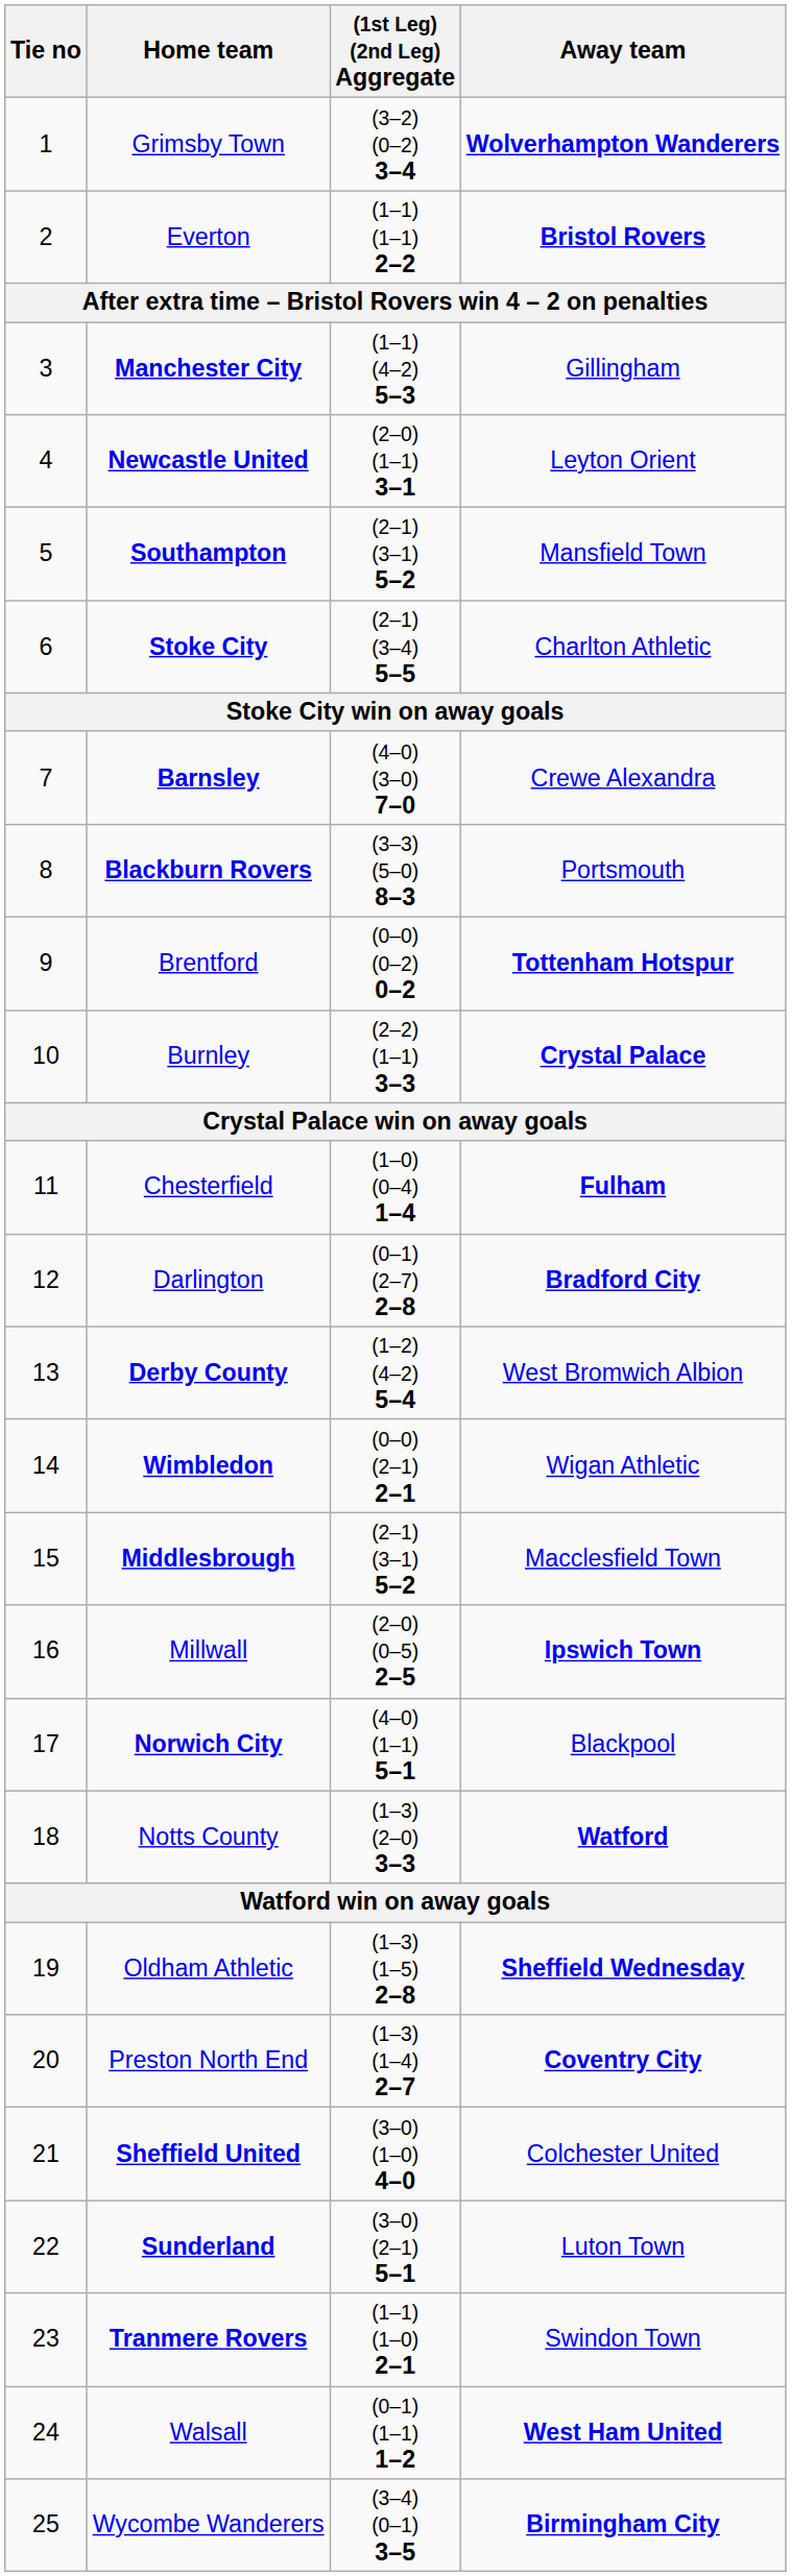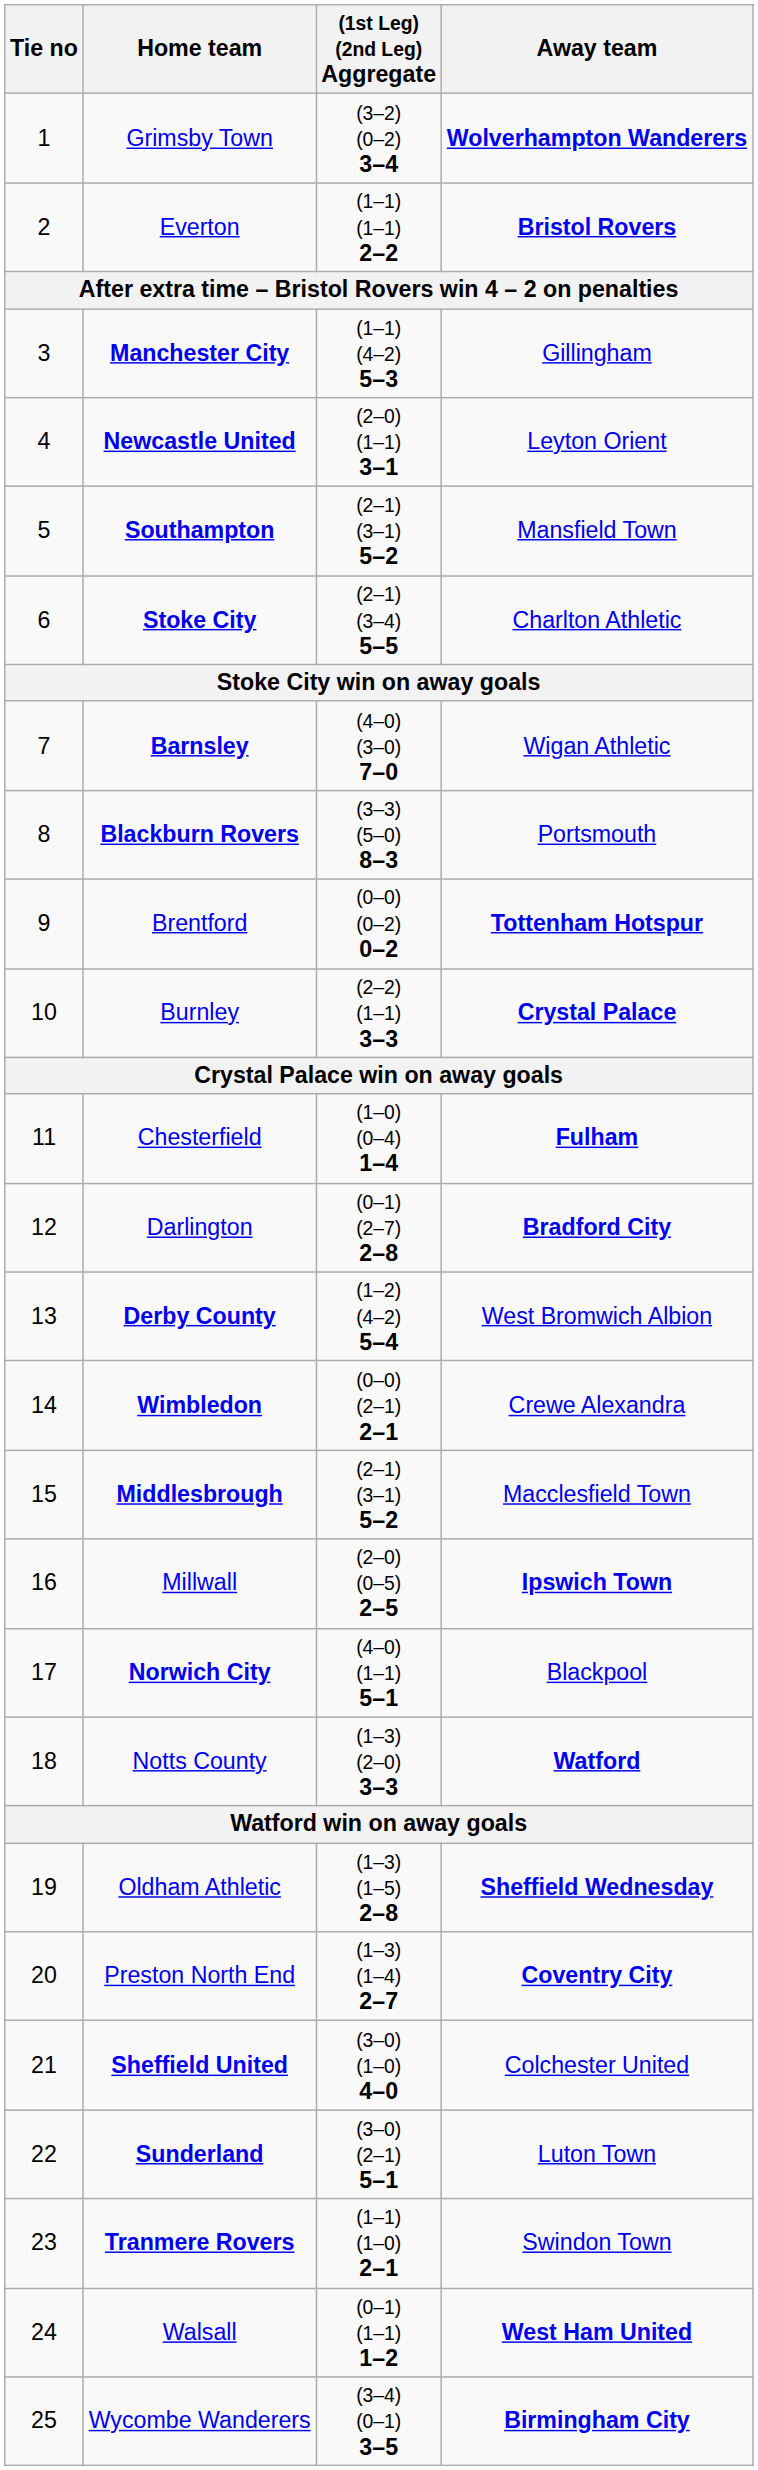 <table class="wikitable" style="text-align: center">
 <tr>
 <th>Tie no</th>
 <th>Home team</th>
 <th><small>(1st Leg)</small> <br> <small>(2nd Leg)</small> <br> <strong>Aggregate</strong></th>
 <th>Away team</th>
 </tr>
 <tr>
 <td>1</td>
 <td><a href='#'>Grimsby Town</a></td>
 <td><small>(3–2)</small> <br> <small>(0–2)</small> <br> <strong>3–4</strong></td>
 <td><strong><a href='#'>Wolverhampton Wanderers</a></strong></td>
 </tr>
 <tr>
 <td>2</td>
 <td><a href='#'>Everton</a></td>
 <td><small>(1–1)</small> <br> <small>(1–1)</small> <br> <strong>2–2</strong></td>
 <td><strong><a href='#'>Bristol Rovers</a></strong></td>
 </tr>
 <tr>
 <th colspan="4">After extra time – Bristol Rovers win 4 – 2 on penalties</th>
 </tr>
 <tr>
 <td>3</td>
 <td><strong><a href='#'>Manchester City</a></strong></td>
 <td><small>(1–1)</small> <br> <small>(4–2)</small> <br> <strong>5–3</strong></td>
 <td><a href='#'>Gillingham</a></td>
 </tr>
 <tr>
 <td>4</td>
 <td><strong><a href='#'>Newcastle United</a></strong></td>
 <td><small>(2–0)</small> <br> <small>(1–1)</small> <br> <strong>3–1</strong></td>
 <td><a href='#'>Leyton Orient</a></td>
 </tr>
 <tr>
 <td>5</td>
 <td><strong><a href='#'>Southampton</a></strong></td>
 <td><small>(2–1)</small> <br> <small>(3–1)</small> <br> <strong>5–2</strong></td>
 <td><a href='#'>Mansfield Town</a></td>
 </tr>
 <tr>
 <td>6</td>
 <td><strong><a href='#'>Stoke City</a></strong></td>
 <td><small>(2–1)</small> <br> <small>(3–4)</small> <br> <strong>5–5</strong></td>
 <td><a href='#'>Charlton Athletic</a></td>
 </tr>
 <tr>
 <th colspan="4">Stoke City win on away goals</th>
 </tr>
 <tr>
 <td>7</td>
 <td><strong><a href='#'>Barnsley</a></strong></td>
 <td><small>(4–0)</small> <br> <small>(3–0)</small> <br> <strong>7–0</strong></td>
-<td><a href='#'>Crewe Alexandra</a></td>
+<td><a href='#'>Wigan Athletic</a></td>
 </tr>
 <tr>
 <td>8</td>
 <td><strong><a href='#'>Blackburn Rovers</a></strong></td>
 <td><small>(3–3)</small> <br> <small>(5–0)</small> <br> <strong>8–3</strong></td>
 <td><a href='#'>Portsmouth</a></td>
 </tr>
 <tr>
 <td>9</td>
 <td><a href='#'>Brentford</a></td>
 <td><small>(0–0)</small> <br> <small>(0–2)</small> <br> <strong>0–2</strong></td>
 <td><strong><a href='#'>Tottenham Hotspur</a></strong></td>
 </tr>
 <tr>
 <td>10</td>
 <td><a href='#'>Burnley</a></td>
 <td><small>(2–2)</small> <br> <small>(1–1)</small> <br> <strong>3–3</strong></td>
 <td><strong><a href='#'>Crystal Palace</a></strong></td>
 </tr>
 <tr>
 <th colspan="4">Crystal Palace win on away goals</th>
 </tr>
 <tr>
 <td>11</td>
 <td><a href='#'>Chesterfield</a></td>
 <td><small>(1–0)</small> <br> <small>(0–4)</small> <br> <strong>1–4</strong></td>
 <td><strong><a href='#'>Fulham</a></strong></td>
 </tr>
 <tr>
 <td>12</td>
 <td><a href='#'>Darlington</a></td>
 <td><small>(0–1)</small> <br> <small>(2–7)</small> <br> <strong>2–8</strong></td>
 <td><strong><a href='#'>Bradford City</a></strong></td>
 </tr>
 <tr>
 <td>13</td>
 <td><strong><a href='#'>Derby County</a></strong></td>
 <td><small>(1–2)</small> <br> <small>(4–2)</small> <br> <strong>5–4</strong></td>
 <td><a href='#'>West Bromwich Albion</a></td>
 </tr>
 <tr>
 <td>14</td>
 <td><strong><a href='#'>Wimbledon</a></strong></td>
 <td><small>(0–0)</small> <br> <small>(2–1)</small> <br> <strong>2–1</strong></td>
-<td><a href='#'>Wigan Athletic</a></td>
+<td><a href='#'>Crewe Alexandra</a></td>
 </tr>
 <tr>
 <td>15</td>
 <td><strong><a href='#'>Middlesbrough</a></strong></td>
 <td><small>(2–1)</small> <br> <small>(3–1)</small> <br> <strong>5–2</strong></td>
 <td><a href='#'>Macclesfield Town</a></td>
 </tr>
 <tr>
 <td>16</td>
 <td><a href='#'>Millwall</a></td>
 <td><small>(2–0)</small> <br> <small>(0–5)</small> <br> <strong>2–5</strong></td>
 <td><strong><a href='#'>Ipswich Town</a></strong></td>
 </tr>
 <tr>
 <td>17</td>
 <td><strong><a href='#'>Norwich City</a></strong></td>
 <td><small>(4–0)</small> <br> <small>(1–1)</small> <br> <strong>5–1</strong></td>
 <td><a href='#'>Blackpool</a></td>
 </tr>
 <tr>
 <td>18</td>
 <td><a href='#'>Notts County</a></td>
 <td><small>(1–3)</small> <br> <small>(2–0)</small> <br> <strong>3–3</strong></td>
 <td><strong><a href='#'>Watford</a></strong></td>
 </tr>
 <tr>
 <th colspan="4">Watford win on away goals</th>
 </tr>
 <tr>
 <td>19</td>
 <td><a href='#'>Oldham Athletic</a></td>
 <td><small>(1–3)</small> <br> <small>(1–5)</small> <br> <strong>2–8</strong></td>
 <td><strong><a href='#'>Sheffield Wednesday</a></strong></td>
 </tr>
 <tr>
 <td>20</td>
 <td><a href='#'>Preston North End</a></td>
 <td><small>(1–3)</small> <br> <small>(1–4)</small> <br> <strong>2–7</strong></td>
 <td><strong><a href='#'>Coventry City</a></strong></td>
 </tr>
 <tr>
 <td>21</td>
 <td><strong><a href='#'>Sheffield United</a></strong></td>
 <td><small>(3–0)</small> <br> <small>(1–0)</small> <br> <strong>4–0</strong></td>
 <td><a href='#'>Colchester United</a></td>
 </tr>
 <tr>
 <td>22</td>
 <td><strong><a href='#'>Sunderland</a></strong></td>
 <td><small>(3–0)</small> <br> <small>(2–1)</small> <br> <strong>5–1</strong></td>
 <td><a href='#'>Luton Town</a></td>
 </tr>
 <tr>
 <td>23</td>
 <td><strong><a href='#'>Tranmere Rovers</a></strong></td>
 <td><small>(1–1)</small> <br> <small>(1–0)</small> <br> <strong>2–1</strong></td>
 <td><a href='#'>Swindon Town</a></td>
 </tr>
 <tr>
 <td>24</td>
 <td><a href='#'>Walsall</a></td>
 <td><small>(0–1)</small> <br> <small>(1–1)</small> <br> <strong>1–2</strong></td>
 <td><strong><a href='#'>West Ham United</a></strong></td>
 </tr>
 <tr>
 <td>25</td>
 <td><a href='#'>Wycombe Wanderers</a></td>
 <td><small>(3–4)</small> <br> <small>(0–1)</small> <br> <strong>3–5</strong></td>
 <td><strong><a href='#'>Birmingham City</a></strong></td>
 </tr>
 </table>
